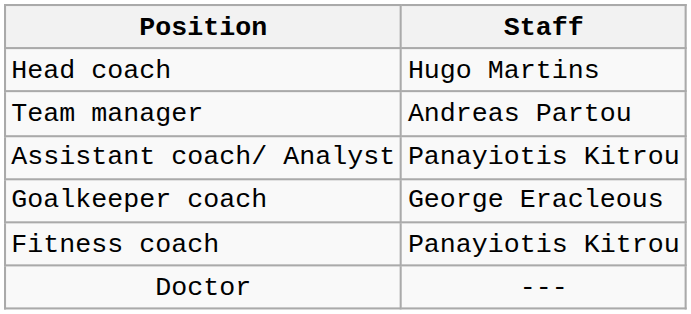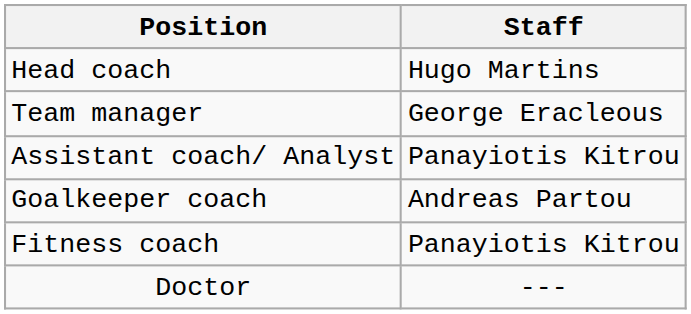 <table class="wikitable" style="text-align: center">
 <tr>
 <th align=left>Position</th>
 <th align=left>Staff</th>
 </tr>
 <tr>
 <td align="left">Head coach</td>
 <td align="left"> Hugo Martins</td>
 </tr>
 <tr>
 <td align=left>Team manager</td>
-<td align=left> Andreas Partou</td>
+<td align=left> George Eracleous</td>
 </tr>
 <tr>
 <td align="left">Assistant coach/ Analyst</td>
 <td align="left"> Panayiotis Kitrou</td>
 </tr>
 <tr>
 <td align=left>Goalkeeper coach</td>
-<td align=left> George Eracleous</td>
+<td align=left> Andreas Partou</td>
 </tr>
 <tr>
 <td align=left>Fitness coach</td>
 <td align=left> Panayiotis Kitrou</td>
 </tr>
 <tr>
 <td>Doctor</td>
 <td>---</td>
 </tr>
 </table>
